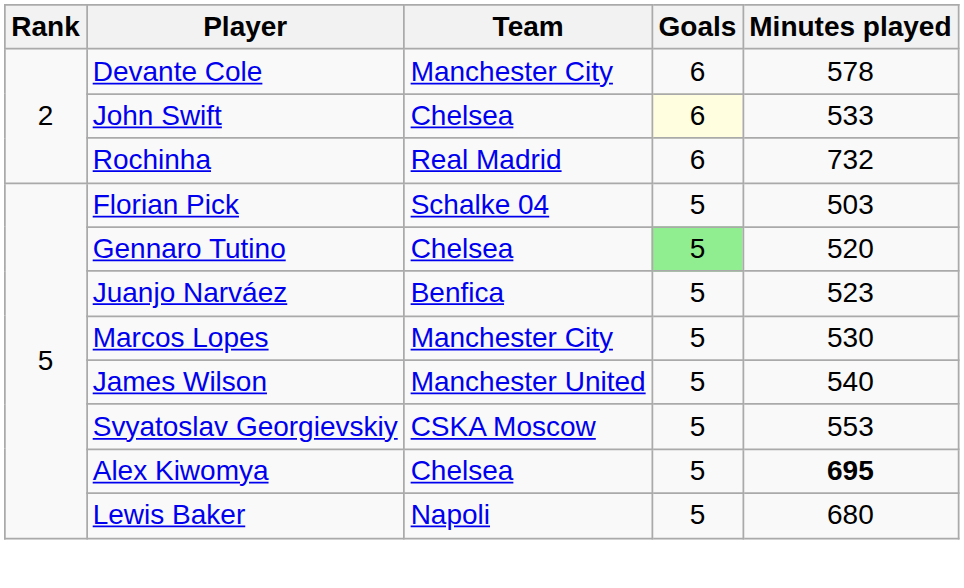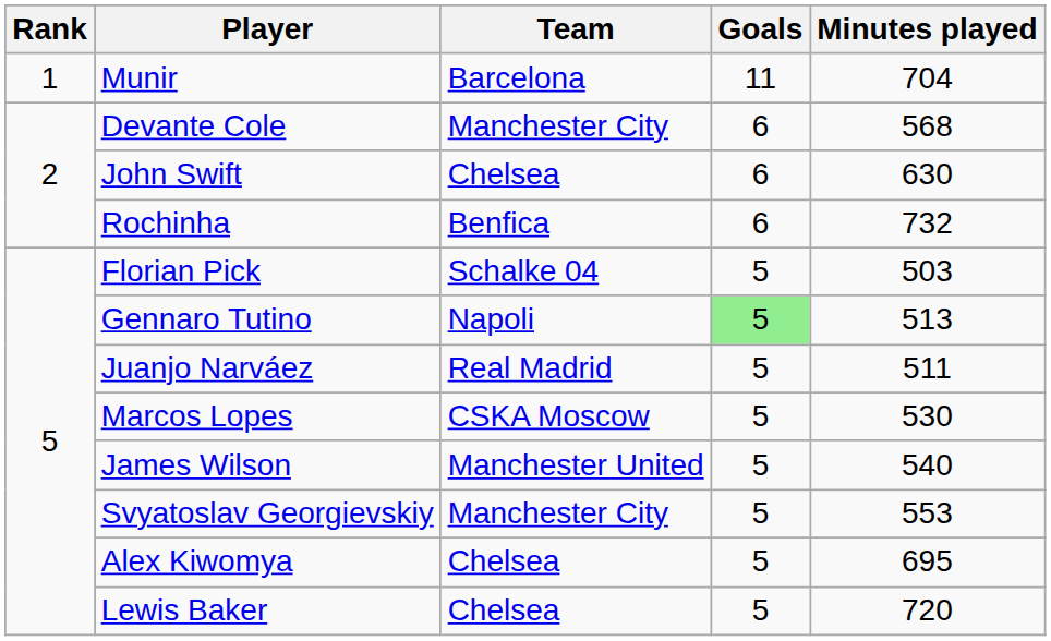 <table class="wikitable" style="text-align:center">
 <tr>
 <th>Rank</th>
 <th>Player</th>
 <th>Team</th>
 <th>Goals</th>
 <th>Minutes played</th>
 </tr>
 <tr>
+<td>1</td>
+<td align=left> <a href='#'>Munir</a></td>
+<td align=left> <a href='#'>Barcelona</a></td>
+<td>11</td>
+<td>704</td>
+</tr>
+<tr>
 <td rowspan=3>2</td>
 <td align=left> <a href='#'>Devante Cole</a></td>
 <td align=left> <a href='#'>Manchester City</a></td>
 <td>6</td>
-<td>578</td>
+<td>568</td>
 </tr>
 <tr>
 <td align=left> <a href='#'>John Swift</a></td>
 <td align=left> <a href='#'>Chelsea</a></td>
-<td style="background: lightyellow;">6</td>
-<td>533</td>
+<td>6</td>
+<td>630</td>
 </tr>
 <tr>
 <td align=left> <a href='#'>Rochinha</a></td>
-<td align=left> <a href='#'>Real Madrid</a></td>
+<td align=left> <a href='#'>Benfica</a></td>
 <td>6</td>
 <td>732</td>
 </tr>
 <tr>
 <td rowspan=8>5</td>
 <td align=left> <a href='#'>Florian Pick</a></td>
 <td align=left> <a href='#'>Schalke 04</a></td>
 <td>5</td>
 <td>503</td>
 </tr>
 <tr>
 <td align=left> <a href='#'>Gennaro Tutino</a></td>
-<td align=left> <a href='#'>Chelsea</a></td>
+<td align=left> <a href='#'>Napoli</a></td>
 <td style="background: lightgreen;">5</td>
-<td>520</td>
+<td>513</td>
 </tr>
 <tr>
 <td align=left> <a href='#'>Juanjo Narváez</a></td>
-<td align=left> <a href='#'>Benfica</a></td>
+<td align=left> <a href='#'>Real Madrid</a></td>
 <td>5</td>
-<td>523</td>
+<td>511</td>
 </tr>
 <tr>
 <td align=left> <a href='#'>Marcos Lopes</a></td>
-<td align=left> <a href='#'>Manchester City</a></td>
+<td align=left> <a href='#'>CSKA Moscow</a></td>
 <td>5</td>
 <td>530</td>
 </tr>
 <tr>
 <td align=left> <a href='#'>James Wilson</a></td>
 <td align=left> <a href='#'>Manchester United</a></td>
 <td>5</td>
 <td>540</td>
 </tr>
 <tr>
 <td align=left> <a href='#'>Svyatoslav Georgievskiy</a></td>
-<td align=left> <a href='#'>CSKA Moscow</a></td>
+<td align=left> <a href='#'>Manchester City</a></td>
 <td>5</td>
 <td>553</td>
 </tr>
 <tr>
 <td align=left> <a href='#'>Alex Kiwomya</a></td>
 <td align=left> <a href='#'>Chelsea</a></td>
 <td>5</td>
-<td><strong>695</strong></td>
+<td>695</td>
 </tr>
 <tr>
 <td align=left> <a href='#'>Lewis Baker</a></td>
-<td align=left> <a href='#'>Napoli</a></td>
+<td align=left> <a href='#'>Chelsea</a></td>
 <td>5</td>
-<td>680</td>
+<td>720</td>
 </tr>
 </table>
